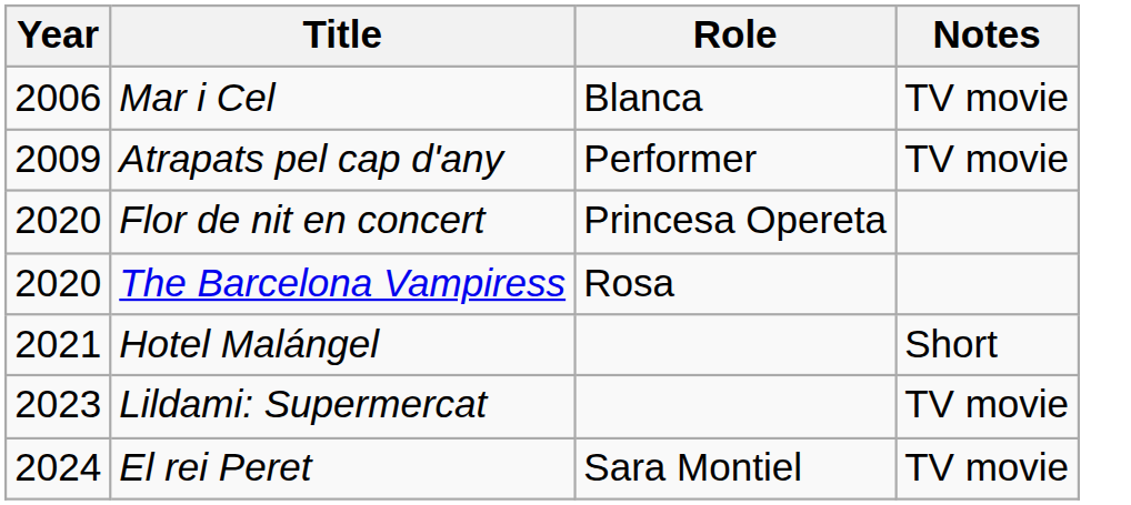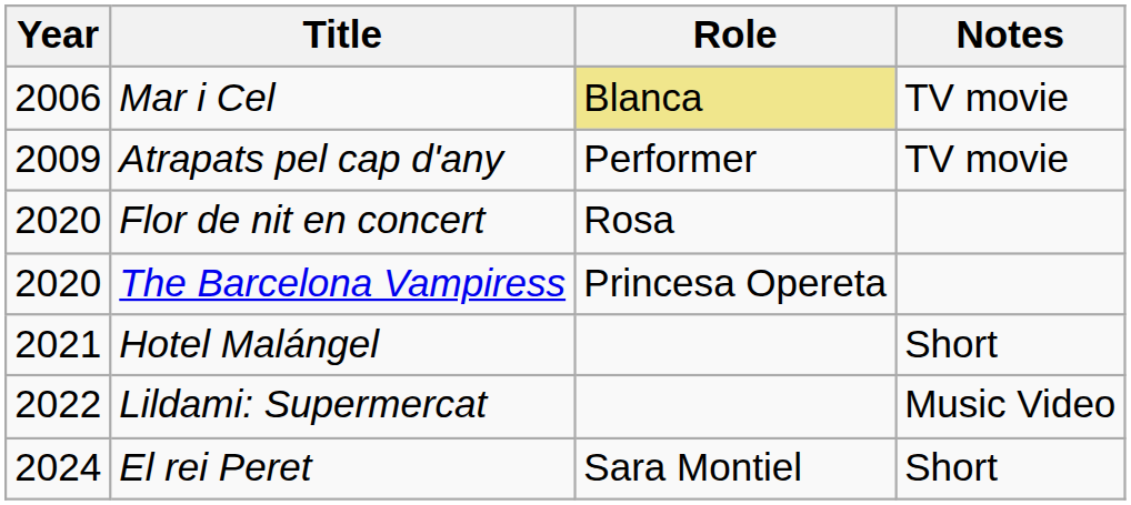 <table class="wikitable">
 <tr>
 <th>Year</th>
 <th>Title</th>
 <th>Role</th>
 <th>Notes</th>
 </tr>
 <tr>
 <td>2006</td>
 <td><em>Mar i Cel</em></td>
-<td>Blanca</td>
+<td style="background: khaki;">Blanca</td>
 <td>TV movie</td>
 </tr>
 <tr>
 <td>2009</td>
 <td><em>Atrapats pel cap d'any</em></td>
 <td>Performer</td>
 <td>TV movie</td>
 </tr>
 <tr>
 <td>2020</td>
 <td><em>Flor de nit en concert</em></td>
-<td>Princesa Opereta</td>
+<td>Rosa</td>
 <td></td>
 </tr>
 <tr>
 <td>2020</td>
 <td><em><a href='#'>The Barcelona Vampiress</a></em></td>
-<td>Rosa</td>
+<td>Princesa Opereta</td>
 <td></td>
 </tr>
 <tr>
 <td>2021</td>
 <td><em>Hotel Malángel</em></td>
 <td></td>
 <td>Short</td>
 </tr>
 <tr>
-<td>2023</td>
+<td>2022</td>
 <td><em>Lildami: Supermercat</em></td>
 <td></td>
-<td>TV movie</td>
+<td>Music Video</td>
 </tr>
 <tr>
 <td>2024</td>
 <td><em>El rei Peret</em></td>
 <td>Sara Montiel</td>
-<td>TV movie</td>
+<td>Short</td>
 </tr>
 </table>
